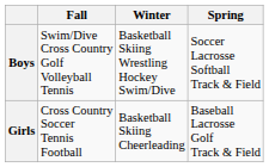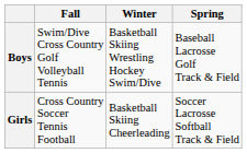 <table class=wikitable>
 <tr>
 <th></th>
 <th>Fall</th>
 <th>Winter</th>
 <th>Spring</th>
 </tr>
 <tr>
 <th>Boys</th>
 <td>Swim/Dive<br>Cross Country<br>Golf<br>Volleyball<br>Tennis</td>
 <td>Basketball<br>Skiing<br>Wrestling<br>Hockey<br>Swim/Dive</td>
-<td>Soccer<br>Lacrosse<br>Softball<br>Track & Field</td>
+<td>Baseball<br>Lacrosse<br>Golf<br>Track & Field</td>
 </tr>
 <tr>
 <th>Girls</th>
 <td>Cross Country<br>Soccer<br>Tennis<br>Football</td>
 <td>Basketball<br>Skiing<br>Cheerleading<br></td>
-<td>Baseball<br>Lacrosse<br>Golf<br>Track & Field</td>
+<td>Soccer<br>Lacrosse<br>Softball<br>Track & Field</td>
 </tr>
 </table>
